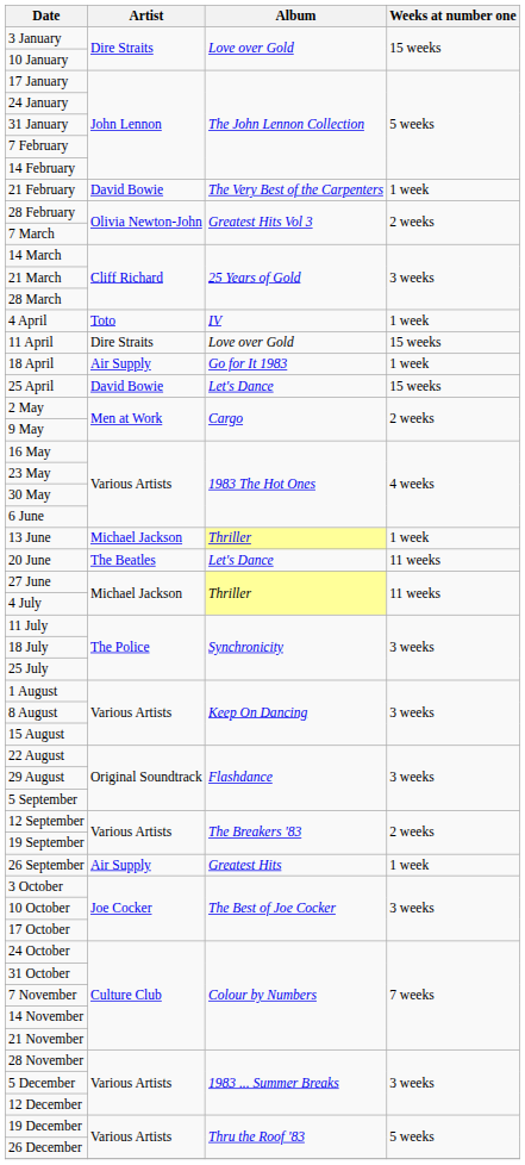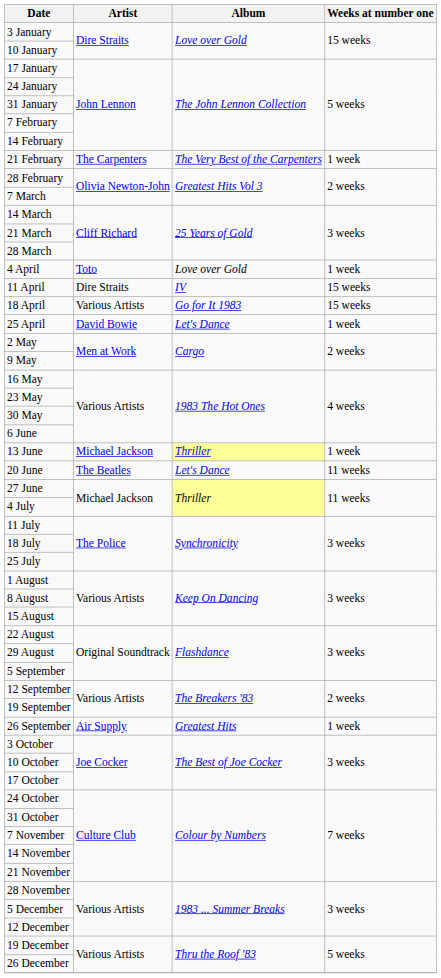 <table class="wikitable">
 <tr>
 <th>Date</th>
 <th>Artist</th>
 <th>Album</th>
 <th>Weeks at number one</th>
 </tr>
 <tr>
 <td>3 January</td>
 <td rowspan="2"><a href='#'>Dire Straits</a></td>
 <td rowspan="2"><em><a href='#'>Love over Gold</a></em></td>
 <td rowspan="2">15 weeks</td>
 </tr>
 <tr>
 <td>10 January</td>
 </tr>
 <tr>
 <td>17 January</td>
 <td rowspan="5"><a href='#'>John Lennon</a></td>
 <td rowspan="5"><em><a href='#'>The John Lennon Collection</a></em></td>
 <td rowspan="5">5 weeks</td>
 </tr>
 <tr>
 <td>24 January</td>
 </tr>
 <tr>
 <td>31 January</td>
 </tr>
 <tr>
 <td>7 February</td>
 </tr>
 <tr>
 <td>14 February</td>
 </tr>
 <tr>
 <td>21 February</td>
-<td><a href='#'>David Bowie</a></td>
+<td><a href='#'>The Carpenters</a></td>
 <td><em><a href='#'>The Very Best of the Carpenters</a></em></td>
 <td>1 week</td>
 </tr>
 <tr>
 <td>28 February</td>
 <td rowspan="2"><a href='#'>Olivia Newton-John</a></td>
 <td rowspan="2"><em><a href='#'>Greatest Hits Vol 3</a></em></td>
 <td rowspan="2">2 weeks</td>
 </tr>
 <tr>
 <td>7 March</td>
 </tr>
 <tr>
 <td>14 March</td>
 <td rowspan="3"><a href='#'>Cliff Richard</a></td>
 <td rowspan="3"><em><a href='#'>25 Years of Gold</a></em></td>
 <td rowspan="3">3 weeks</td>
 </tr>
 <tr>
 <td>21 March</td>
 </tr>
 <tr>
 <td>28 March</td>
 </tr>
 <tr>
 <td>4 April</td>
 <td><a href='#'>Toto</a></td>
-<td><em><a href='#'>IV</a></em></td>
+<td><em>Love over Gold</em></td>
 <td>1 week</td>
 </tr>
 <tr>
 <td>11 April</td>
 <td>Dire Straits</td>
-<td><em>Love over Gold</em></td>
+<td><em><a href='#'>IV</a></em></td>
 <td>15 weeks</td>
 </tr>
 <tr>
 <td>18 April</td>
-<td><a href='#'>Air Supply</a></td>
+<td>Various Artists</td>
 <td><em><a href='#'>Go for It 1983</a></em></td>
-<td>1 week</td>
+<td>15 weeks</td>
 </tr>
 <tr>
 <td>25 April</td>
 <td><a href='#'>David Bowie</a></td>
 <td><em><a href='#'>Let's Dance</a></em></td>
-<td>15 weeks</td>
+<td>1 week</td>
 </tr>
 <tr>
 <td>2 May</td>
 <td rowspan="2"><a href='#'>Men at Work</a></td>
 <td rowspan="2"><em><a href='#'>Cargo</a></em></td>
 <td rowspan="2">2 weeks</td>
 </tr>
 <tr>
 <td>9 May</td>
 </tr>
 <tr>
 <td>16 May</td>
 <td rowspan="4">Various Artists</td>
 <td rowspan="4"><em><a href='#'>1983 The Hot Ones</a></em></td>
 <td rowspan="4">4 weeks</td>
 </tr>
 <tr>
 <td>23 May</td>
 </tr>
 <tr>
 <td>30 May</td>
 </tr>
 <tr>
 <td>6 June</td>
 </tr>
 <tr>
 <td>13 June</td>
 <td><a href='#'>Michael Jackson</a></td>
 <td bgcolor=#FFFF99><em><a href='#'>Thriller</a></em></td>
 <td>1 week</td>
 </tr>
 <tr>
 <td>20 June</td>
 <td><a href='#'>The Beatles</a></td>
 <td><em><a href='#'>Let's Dance</a></em></td>
 <td>11 weeks</td>
 </tr>
 <tr>
 <td>27 June</td>
 <td rowspan="2">Michael Jackson</td>
 <td bgcolor=#FFFF99 rowspan="2"><em>Thriller</em></td>
 <td rowspan="2">11 weeks</td>
 </tr>
 <tr>
 <td>4 July</td>
 </tr>
 <tr>
 <td>11 July</td>
 <td rowspan="3"><a href='#'>The Police</a></td>
 <td rowspan="3"><em><a href='#'>Synchronicity</a></em></td>
 <td rowspan="3">3 weeks</td>
 </tr>
 <tr>
 <td>18 July</td>
 </tr>
 <tr>
 <td>25 July</td>
 </tr>
 <tr>
 <td>1 August</td>
 <td rowspan="3">Various Artists</td>
 <td rowspan="3"><em><a href='#'>Keep On Dancing</a></em></td>
 <td rowspan="3">3 weeks</td>
 </tr>
 <tr>
 <td>8 August</td>
 </tr>
 <tr>
 <td>15 August</td>
 </tr>
 <tr>
 <td>22 August</td>
 <td rowspan="3">Original Soundtrack</td>
 <td rowspan="3"><em><a href='#'>Flashdance</a></em></td>
 <td rowspan="3">3 weeks</td>
 </tr>
 <tr>
 <td>29 August</td>
 </tr>
 <tr>
 <td>5 September</td>
 </tr>
 <tr>
 <td>12 September</td>
 <td rowspan="2">Various Artists</td>
 <td rowspan="2"><em><a href='#'>The Breakers '83</a></em></td>
 <td rowspan="2">2 weeks</td>
 </tr>
 <tr>
 <td>19 September</td>
 </tr>
 <tr>
 <td>26 September</td>
 <td><a href='#'>Air Supply</a></td>
 <td><em><a href='#'>Greatest Hits</a></em></td>
 <td>1 week</td>
 </tr>
 <tr>
 <td>3 October</td>
 <td rowspan="3"><a href='#'>Joe Cocker</a></td>
 <td rowspan="3"><em><a href='#'>The Best of Joe Cocker</a></em></td>
 <td rowspan="3">3 weeks</td>
 </tr>
 <tr>
 <td>10 October</td>
 </tr>
 <tr>
 <td>17 October</td>
 </tr>
 <tr>
 <td>24 October</td>
 <td rowspan="5"><a href='#'>Culture Club</a></td>
 <td rowspan="5"><em><a href='#'>Colour by Numbers</a></em></td>
 <td rowspan="5">7 weeks</td>
 </tr>
 <tr>
 <td>31 October</td>
 </tr>
 <tr>
 <td>7 November</td>
 </tr>
 <tr>
 <td>14 November</td>
 </tr>
 <tr>
 <td>21 November</td>
 </tr>
 <tr>
 <td>28 November</td>
 <td rowspan="3">Various Artists</td>
 <td rowspan="3"><em><a href='#'>1983 ... Summer Breaks</a></em></td>
 <td rowspan="3">3 weeks</td>
 </tr>
 <tr>
 <td>5 December</td>
 </tr>
 <tr>
 <td>12 December</td>
 </tr>
 <tr>
 <td>19 December</td>
 <td rowspan="2">Various Artists</td>
 <td rowspan="2"><em><a href='#'>Thru the Roof '83</a></em></td>
 <td rowspan="2">5 weeks</td>
 </tr>
 <tr>
 <td>26 December</td>
 </tr>
 <tr>
 </tr>
 </table>
